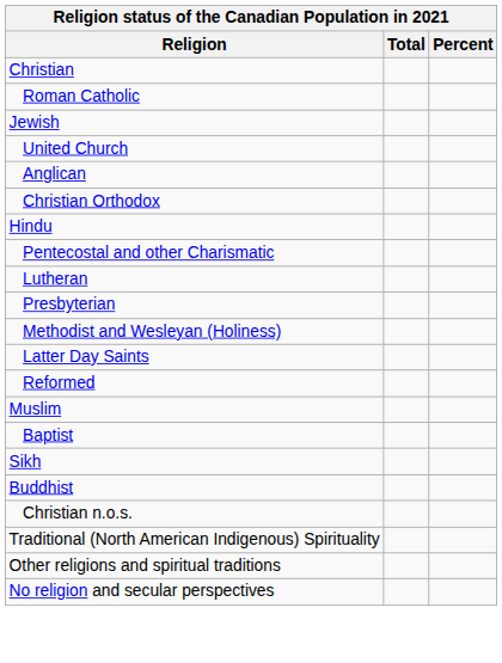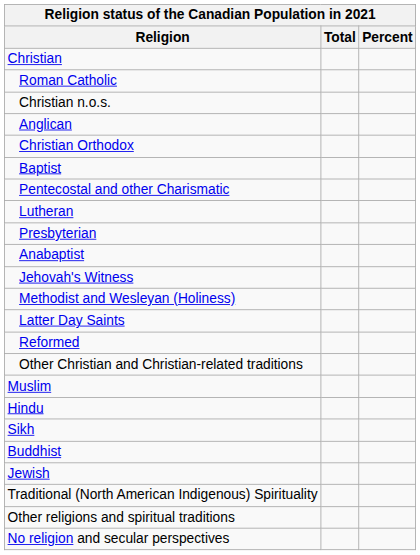 <table class="wikitable sortable collapsible">
 <tr>
 <th colspan=3>Religion status of the Canadian Population in 2021</th>
 </tr>
 <tr>
 <th scope="col">Religion</th>
 <th scope="col" data-sort-type="number">Total</th>
 <th scope="col" data-sort-type="number">Percent</th>
 </tr>
 <tr>
 <td scope="row"><a href='#'>Christian</a></td>
 <td align="center"></td>
 <td align="center"></td>
 </tr>
 <tr>
 <td scope="row">   <a href='#'>Roman Catholic</a></td>
 <td align="center"></td>
 <td align="center"></td>
 </tr>
 <tr>
-<td scope="row"><a href='#'>Jewish</a></td>
-<td align="center"></td>
-<td align="center"></td>
-</tr>
-<tr>
-<td scope="row">   <a href='#'>United Church</a></td>
+<td scope="row">   Christian n.o.s.</td>
 <td align="center"></td>
 <td align="center"></td>
 </tr>
 <tr>
 <td scope="row">   <a href='#'>Anglican</a></td>
 <td align="center"></td>
 <td align="center"></td>
 </tr>
 <tr>
 <td scope="row">   <a href='#'>Christian Orthodox</a></td>
 <td align="center"></td>
 <td align="center"></td>
 </tr>
 <tr>
-<td scope="row"><a href='#'>Hindu</a></td>
+<td scope="row">   <a href='#'>Baptist</a></td>
 <td align="center"></td>
 <td align="center"></td>
 </tr>
 <tr>
 <td scope="row">   <a href='#'>Pentecostal and other Charismatic</a></td>
 <td align="center"></td>
 <td align="center"></td>
 </tr>
 <tr>
 <td scope="row">   <a href='#'>Lutheran</a></td>
 <td align="center"></td>
 <td align="center"></td>
 </tr>
 <tr>
 <td scope="row">   <a href='#'>Presbyterian</a></td>
 <td align="center"></td>
 <td align="center"></td>
 </tr>
 <tr>
+<td scope="row">   <a href='#'>Anabaptist</a></td>
+<td align="center"></td>
+<td align="center"></td>
+</tr>
+<tr>
+<td scope="row">   <a href='#'>Jehovah's Witness</a></td>
+<td align="center"></td>
+<td align="center"></td>
+</tr>
+<tr>
 <td scope="row">   <a href='#'>Methodist and Wesleyan (Holiness)</a></td>
 <td align="center"></td>
 <td align="center"></td>
 </tr>
 <tr>
 <td scope="row">   <a href='#'>Latter Day Saints</a></td>
 <td align="center"></td>
 <td align="center"></td>
 </tr>
 <tr>
 <td scope="row">   <a href='#'>Reformed</a></td>
 <td align="center"></td>
 <td align="center"></td>
 </tr>
 <tr>
+<td scope="row">   Other Christian and Christian-related traditions</td>
+<td align="center"></td>
+<td align="center"></td>
+</tr>
+<tr>
 <td scope="row"><a href='#'>Muslim</a></td>
 <td align="center"></td>
 <td align="center"></td>
 </tr>
 <tr>
-<td scope="row">   <a href='#'>Baptist</a></td>
+<td scope="row"><a href='#'>Hindu</a></td>
 <td align="center"></td>
 <td align="center"></td>
 </tr>
 <tr>
 <td scope="row"><a href='#'>Sikh</a></td>
 <td align="center"></td>
 <td align="center"></td>
 </tr>
 <tr>
 <td scope="row"><a href='#'>Buddhist</a></td>
 <td align=center></td>
 <td align=center></td>
 </tr>
 <tr>
-<td scope="row">   Christian n.o.s.</td>
+<td scope="row"><a href='#'>Jewish</a></td>
 <td align="center"></td>
 <td align="center"></td>
 </tr>
 <tr>
 <td scope="row">Traditional (North American Indigenous) Spirituality</td>
 <td align=center></td>
 <td align=center></td>
 </tr>
 <tr>
 <td scope="row">Other religions and spiritual traditions</td>
 <td align=center></td>
 <td align=center></td>
 </tr>
 <tr>
 <td scope="row"><a href='#'>No religion</a> and secular perspectives</td>
 <td align="center"></td>
 <td align=center></td>
 </tr>
 </table>
